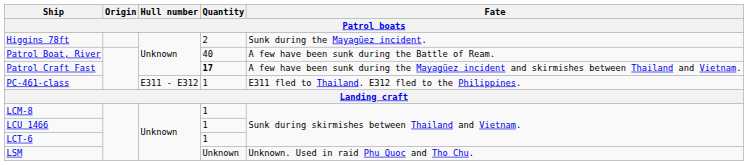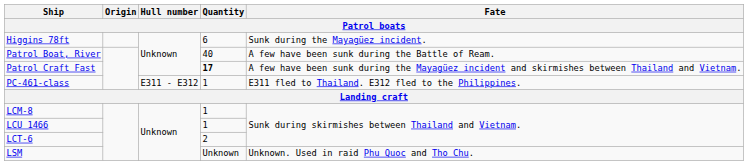 <table class="wikitable">
 <tr>
 <th>Ship</th>
 <th>Origin</th>
 <th>Hull number</th>
 <th>Quantity</th>
 <th>Fate</th>
 </tr>
 <tr>
 <th colspan="5"><a href='#'>Patrol boats</a></th>
 </tr>
 <tr>
 <td><a href='#'>Higgins 78ft</a></td>
 <td></td>
 <td rowspan="3">Unknown</td>
-<td>2</td>
+<td>6</td>
 <td>Sunk during the <a href='#'>Mayagüez incident</a>.</td>
 </tr>
 <tr>
 <td><a href='#'>Patrol Boat, River</a></td>
 <td rowspan="3"></td>
 <td>40</td>
 <td>A few have been sunk during the Battle of Ream.</td>
 </tr>
 <tr>
 <td><a href='#'>Patrol Craft Fast</a></td>
 <td><strong>17</strong></td>
 <td>A few have been sunk during the <a href='#'>Mayagüez incident</a> and skirmishes between <a href='#'>Thailand</a> and <a href='#'>Vietnam</a>.</td>
 </tr>
 <tr>
 <td><a href='#'>PC-461-class</a></td>
 <td>E311 - E312</td>
 <td>1</td>
 <td>E311 fled to <a href='#'>Thailand</a>. E312 fled to the <a href='#'>Philippines</a>.</td>
 </tr>
 <tr>
 <th colspan="5"><a href='#'>Landing craft</a></th>
 </tr>
 <tr>
 <td><a href='#'>LCM-8</a></td>
 <td rowspan="4"></td>
 <td rowspan="4">Unknown</td>
 <td>1</td>
 <td rowspan="3">Sunk during skirmishes between <a href='#'>Thailand</a> and <a href='#'>Vietnam</a>.</td>
 </tr>
 <tr>
 <td><a href='#'>LCU 1466</a></td>
 <td>1</td>
 </tr>
 <tr>
 <td><a href='#'>LCT-6</a></td>
-<td>1</td>
+<td>2</td>
 </tr>
 <tr>
 <td><a href='#'>LSM</a></td>
 <td>Unknown</td>
 <td>Unknown. Used in raid <a href='#'>Phu Quoc</a> and <a href='#'>Tho Chu</a>.</td>
 </tr>
 </table>
